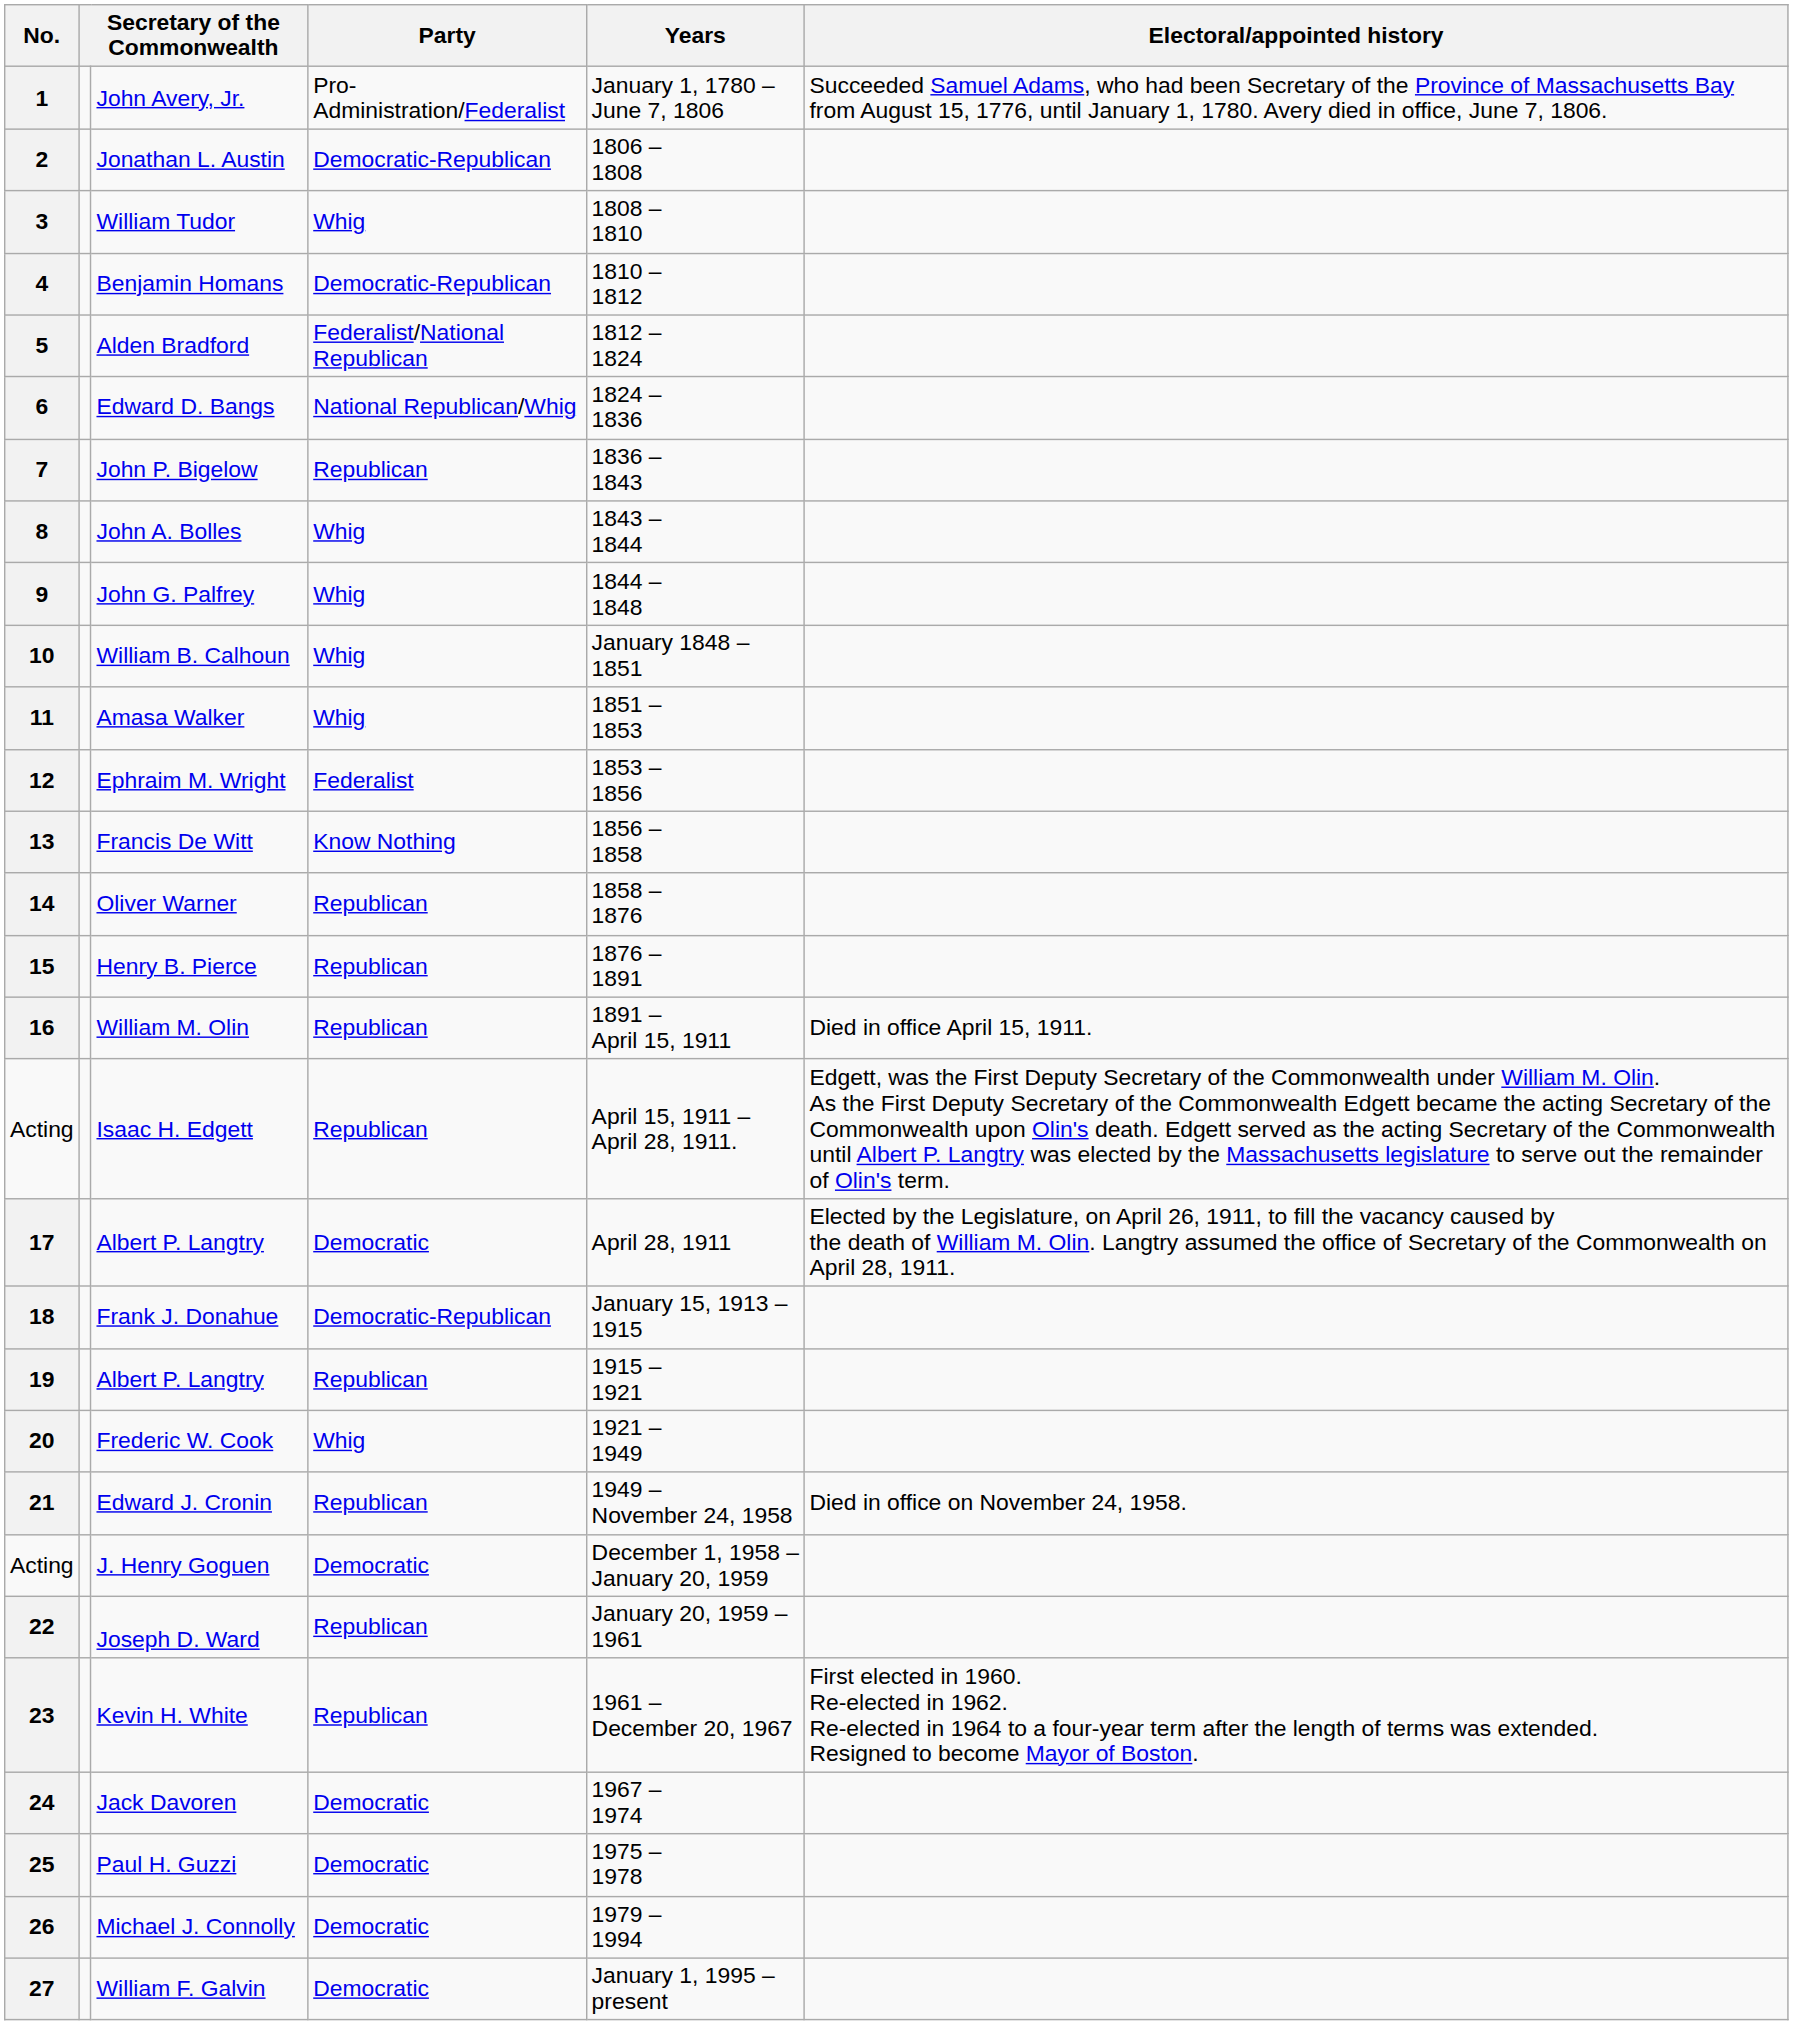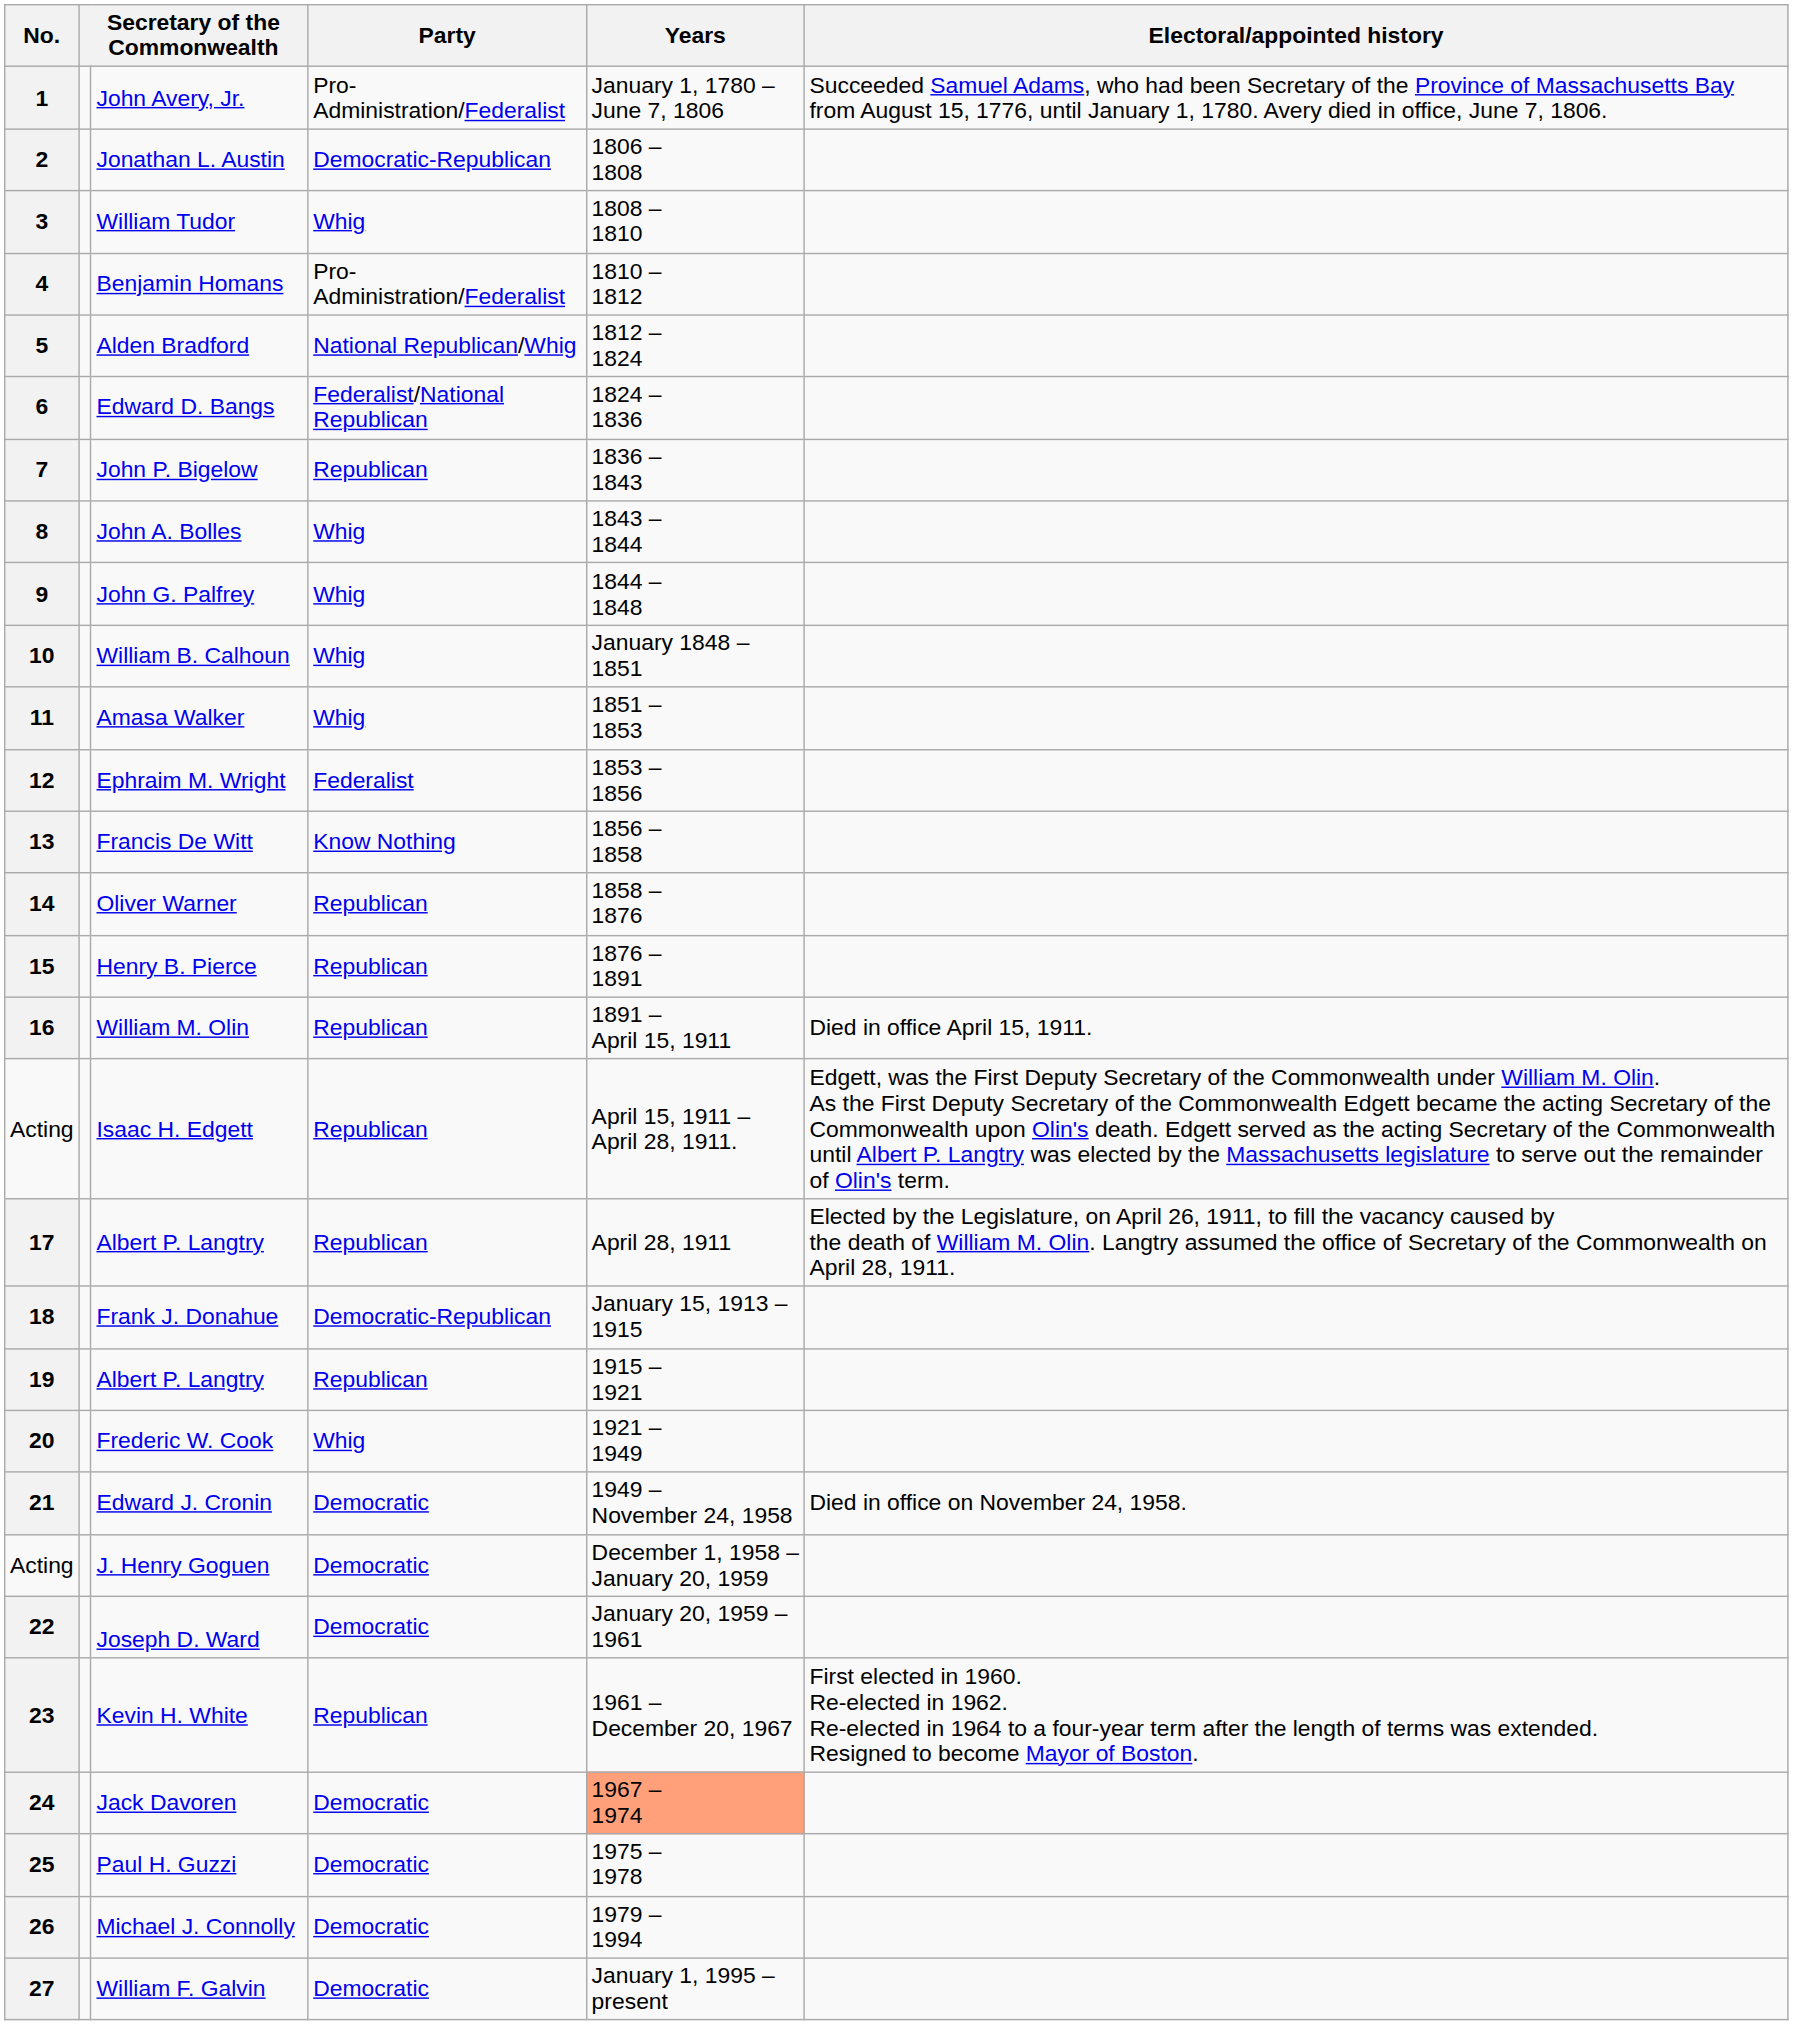 <table class=wikitable style="text-align:left">
 <tr>
 <th>No.</th>
 <th colspan="2">Secretary of the Commonwealth</th>
 <th>Party</th>
 <th>Years</th>
 <th>Electoral/appointed history</th>
 </tr>
 <tr>
 <th>1</th>
 <td nowrap align=left><br></td>
 <td><a href='#'>John Avery, Jr.</a></td>
 <td>Pro-Administration/<a href='#'>Federalist</a></td>
 <td nowrap="">January 1, 1780 –<br>June 7, 1806</td>
 <td>Succeeded <a href='#'>Samuel Adams</a>, who had been Secretary of the <a href='#'>Province of Massachusetts Bay</a> from August 15, 1776, until January 1, 1780. Avery died in office, June 7, 1806.</td>
 </tr>
 <tr>
 <th>2</th>
 <td nowrap align=left></td>
 <td><a href='#'>Jonathan L. Austin</a></td>
 <td><a href='#'>Democratic-Republican</a></td>
 <td nowrap="">1806 –<br>1808</td>
 <td></td>
 </tr>
 <tr>
 <th>3</th>
 <td nowrap align=left><br></td>
 <td><a href='#'>William Tudor</a></td>
 <td><a href='#'>Whig</a></td>
 <td>1808 –<br>1810</td>
 <td></td>
 </tr>
 <tr>
 <th>4</th>
 <td nowrap align=left></td>
 <td><a href='#'>Benjamin Homans</a></td>
-<td><a href='#'>Democratic-Republican</a></td>
+<td>Pro-Administration/<a href='#'>Federalist</a></td>
 <td>1810 –<br>1812</td>
 <td></td>
 </tr>
 <tr>
 <th>5</th>
 <td nowrap align=left><br></td>
 <td><a href='#'>Alden Bradford</a></td>
-<td><a href='#'>Federalist</a>/<a href='#'>National Republican</a></td>
+<td><a href='#'>National Republican</a>/<a href='#'>Whig</a></td>
 <td>1812 –<br>1824</td>
 <td></td>
 </tr>
 <tr>
 <th>6</th>
 <td nowrap align=left><br></td>
 <td><a href='#'>Edward D. Bangs</a></td>
-<td><a href='#'>National Republican</a>/<a href='#'>Whig</a></td>
+<td><a href='#'>Federalist</a>/<a href='#'>National Republican</a></td>
 <td>1824 –<br>1836</td>
 <td></td>
 </tr>
 <tr>
 <th>7</th>
 <td nowrap align=left><br></td>
 <td><a href='#'>John P. Bigelow</a></td>
 <td><a href='#'>Republican</a></td>
 <td>1836 –<br>1843</td>
 <td></td>
 </tr>
 <tr>
 <th>8</th>
 <td nowrap align=left></td>
 <td><a href='#'>John A. Bolles</a></td>
 <td><a href='#'>Whig</a></td>
 <td>1843 –<br>1844</td>
 <td></td>
 </tr>
 <tr>
 <th>9</th>
 <td nowrap align=left><br></td>
 <td><a href='#'>John G. Palfrey</a></td>
 <td><a href='#'>Whig</a></td>
 <td>1844 –<br>1848</td>
 <td></td>
 </tr>
 <tr>
 <th>10</th>
 <td nowrap align=left><br></td>
 <td><a href='#'>William B. Calhoun</a></td>
 <td><a href='#'>Whig</a></td>
 <td>January 1848 –<br>1851</td>
 <td></td>
 </tr>
 <tr>
 <th>11</th>
 <td nowrap align=left><br></td>
 <td><a href='#'>Amasa Walker</a></td>
 <td><a href='#'>Whig</a></td>
 <td>1851 –<br>1853</td>
 <td></td>
 </tr>
 <tr>
 <th>12</th>
 <td nowrap align=left></td>
 <td><a href='#'>Ephraim M. Wright</a></td>
 <td><a href='#'>Federalist</a></td>
 <td>1853 –<br>1856</td>
 <td></td>
 </tr>
 <tr>
 <th>13</th>
 <td nowrap align=left></td>
 <td><a href='#'>Francis De Witt</a></td>
 <td><a href='#'>Know Nothing</a></td>
 <td>1856 –<br>1858</td>
 <td></td>
 </tr>
 <tr>
 <th>14</th>
 <td nowrap align=left></td>
 <td><a href='#'>Oliver Warner</a></td>
 <td><a href='#'>Republican</a></td>
 <td>1858 –<br>1876</td>
 <td></td>
 </tr>
 <tr>
 <th>15</th>
 <td nowrap align=left><br></td>
 <td><a href='#'>Henry B. Pierce</a></td>
 <td><a href='#'>Republican</a></td>
 <td>1876 –<br>1891</td>
 <td></td>
 </tr>
 <tr>
 <th>16</th>
 <td nowrap align=left><br></td>
 <td><a href='#'>William M. Olin</a></td>
 <td><a href='#'>Republican</a></td>
 <td>1891 –<br>April 15, 1911</td>
 <td>Died in office April 15, 1911.</td>
 </tr>
 <tr>
 <td>Acting</td>
 <td nowrap align=left></td>
 <td><a href='#'>Isaac H. Edgett</a></td>
 <td><a href='#'>Republican</a></td>
 <td>April 15, 1911 –<br>April 28, 1911.</td>
 <td>Edgett, was the First Deputy Secretary of the Commonwealth under <a href='#'>William M. Olin</a>.<br>As the First Deputy Secretary of the Commonwealth Edgett became the acting Secretary of the Commonwealth upon <a href='#'>Olin's</a> death. Edgett served as the acting Secretary of the Commonwealth until <a href='#'>Albert P. Langtry</a> was elected by the <a href='#'>Massachusetts legislature</a> to serve out the remainder of <a href='#'>Olin's</a> term.</td>
 </tr>
 <tr>
 <th>17</th>
 <td nowrap align=left><br></td>
 <td><a href='#'>Albert P. Langtry</a></td>
-<td><a href='#'>Democratic</a></td>
+<td><a href='#'>Republican</a></td>
 <td>April 28, 1911</td>
 <td>Elected by the Legislature, on April 26, 1911, to fill the vacancy caused by<br> the death of <a href='#'>William M. Olin</a>. Langtry assumed the office of Secretary of the Commonwealth on April 28, 1911.</td>
 </tr>
 <tr>
 <th>18</th>
 <td nowrap align=left><br></td>
 <td><a href='#'>Frank J. Donahue</a></td>
 <td><a href='#'>Democratic-Republican</a></td>
 <td>January 15, 1913 –<br>1915</td>
 <td></td>
 </tr>
 <tr>
 <th>19</th>
 <td nowrap align=left><br></td>
 <td><a href='#'>Albert P. Langtry</a></td>
 <td><a href='#'>Republican</a></td>
 <td>1915 –<br>1921</td>
 <td></td>
 </tr>
 <tr>
 <th>20</th>
 <td nowrap align=left><br></td>
 <td><a href='#'>Frederic W. Cook</a></td>
 <td><a href='#'>Whig</a></td>
 <td>1921 –<br>1949</td>
 <td></td>
 </tr>
 <tr>
 <th>21</th>
 <td nowrap align=left><br></td>
 <td><a href='#'>Edward J. Cronin</a></td>
-<td><a href='#'>Republican</a></td>
+<td><a href='#'>Democratic</a></td>
 <td>1949 –<br>November 24, 1958</td>
 <td>Died in office on November 24, 1958.</td>
 </tr>
 <tr>
 <td>Acting</td>
 <td nowrap align=left><br></td>
 <td><a href='#'>J. Henry Goguen</a></td>
 <td><a href='#'>Democratic</a></td>
 <td nowrap="">December 1, 1958 –<br>January 20, 1959</td>
 <td></td>
 </tr>
 <tr>
 <th>22</th>
 <td nowrap align=left></td>
 <td><br><a href='#'>Joseph D. Ward</a></td>
-<td><a href='#'>Republican</a></td>
+<td><a href='#'>Democratic</a></td>
 <td>January 20, 1959 –<br>1961</td>
 <td></td>
 </tr>
 <tr>
 <th>23</th>
 <td nowrap align=left><br></td>
 <td><a href='#'>Kevin H. White</a></td>
 <td><a href='#'>Republican</a></td>
 <td>1961 –<br> December 20, 1967</td>
 <td>First elected in 1960.<br>Re-elected in 1962.<br>Re-elected in 1964 to a four-year term after the length of terms was extended.<br>Resigned to become <a href='#'>Mayor of Boston</a>.</td>
 </tr>
 <tr>
 <th>24</th>
 <td nowrap align=left><br></td>
 <td><a href='#'>Jack Davoren</a></td>
 <td><a href='#'>Democratic</a></td>
-<td>1967 –<br>1974</td>
+<td style="background: lightsalmon;">1967 –<br>1974</td>
 <td></td>
 </tr>
 <tr>
 <th>25</th>
 <td nowrap align=left><br></td>
 <td><a href='#'>Paul H. Guzzi</a></td>
 <td><a href='#'>Democratic</a></td>
 <td>1975 –<br>1978</td>
 <td></td>
 </tr>
 <tr>
 <th>26</th>
 <td nowrap align=left><br></td>
 <td><a href='#'>Michael J. Connolly</a></td>
 <td><a href='#'>Democratic</a></td>
 <td>1979 –<br>1994</td>
 <td></td>
 </tr>
 <tr>
 <th>27</th>
 <td nowrap align=left><br></td>
 <td><a href='#'>William F. Galvin</a></td>
 <td><a href='#'>Democratic</a></td>
 <td nowrap="">January 1, 1995 –<br>present</td>
 <td></td>
 </tr>
 </table>
